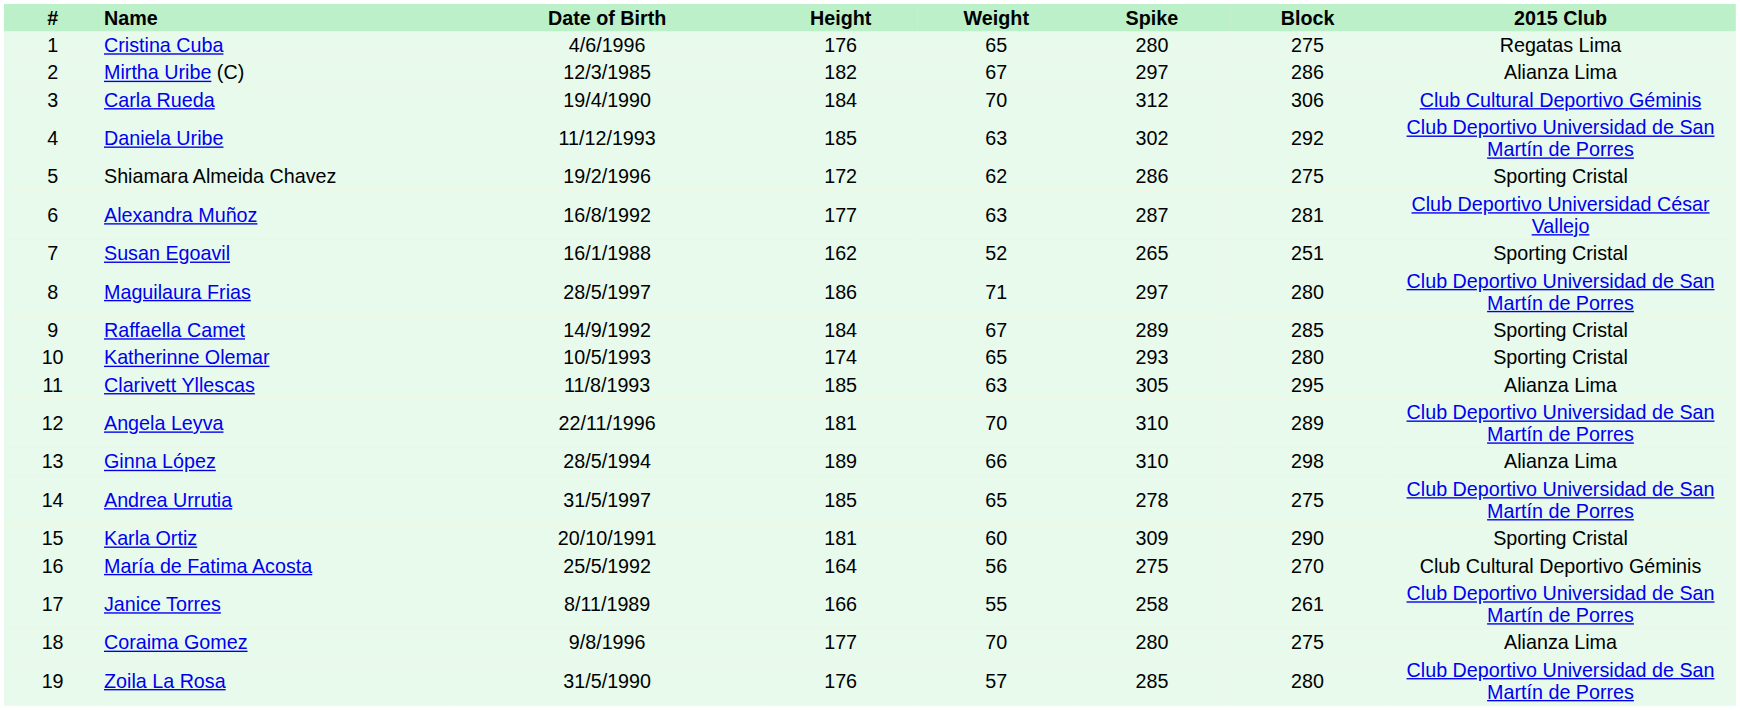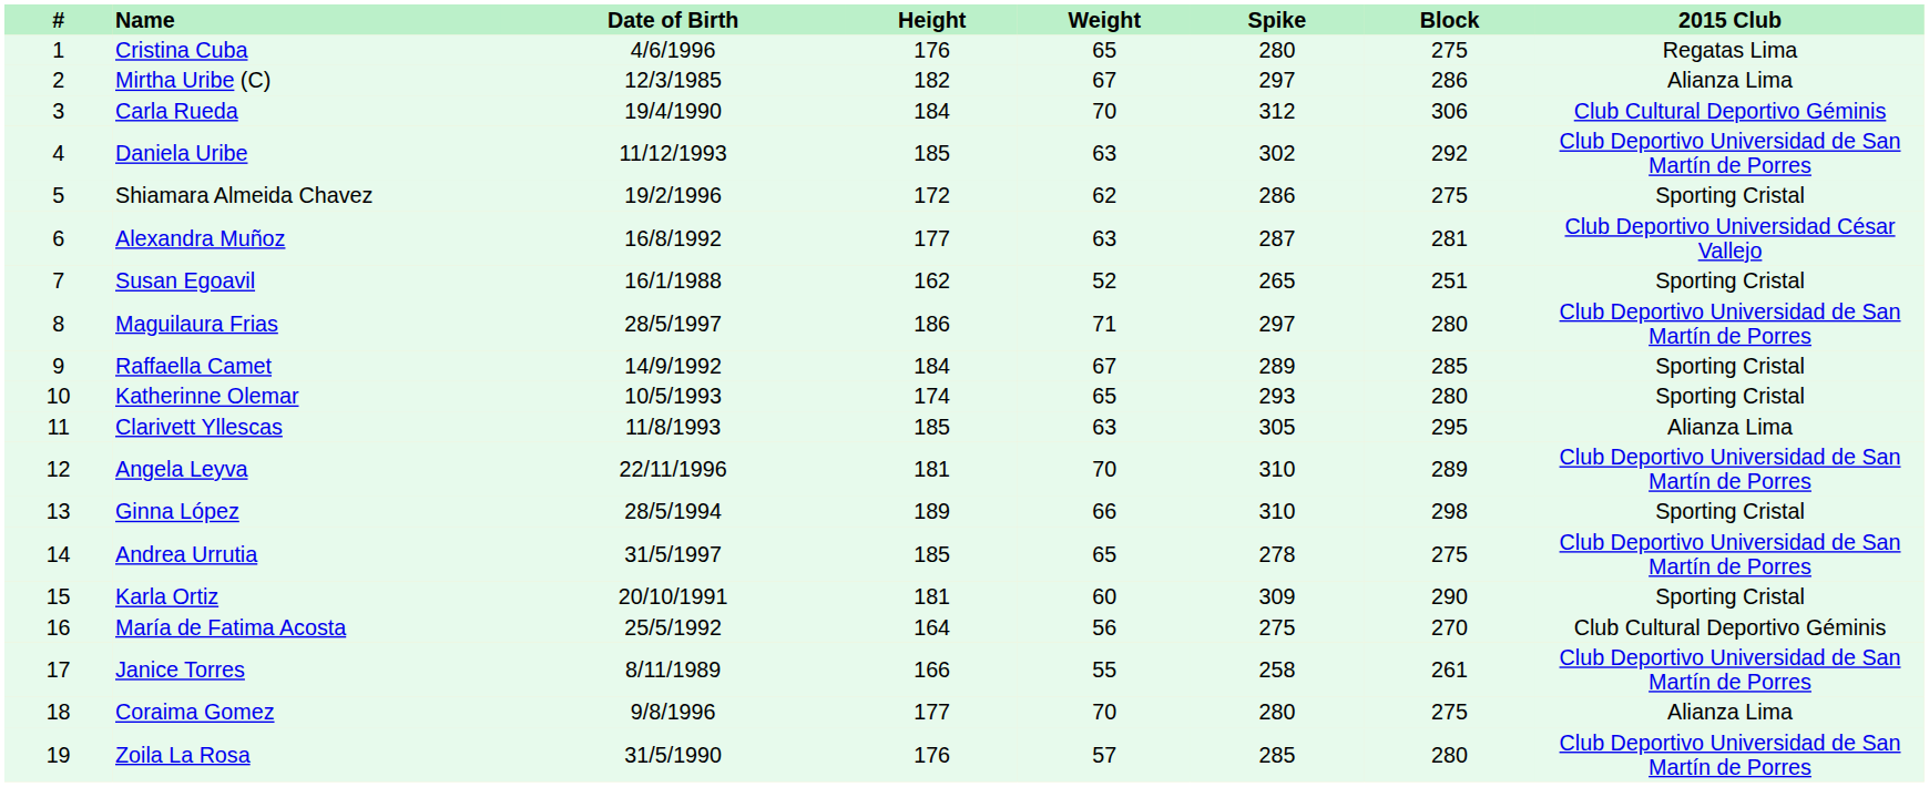 <table border=0 cellpadding=2 cellspacing=0  |- bgcolor=#FFECCE style="text-align:center; font-size:90%;" width=100%>
 <tr bgcolor=#BBF0C9>
 <th width=5%>#</th>
 <th width=18% align=left>Name</th>
 <th width=16%>Date of Birth</th>
 <th width=8%>Height</th>
 <th width=8%>Weight</th>
 <th width=8%>Spike</th>
 <th width=8%>Block</th>
 <th width=18%>2015 Club</th>
 </tr>
 <tr bgcolor=#E7FAEC>
 <td>1</td>
 <td align=left><a href='#'>Cristina Cuba</a></td>
 <td>4/6/1996</td>
 <td>176</td>
 <td>65</td>
 <td>280</td>
 <td>275</td>
 <td>Regatas Lima</td>
 </tr>
 <tr bgcolor=#E7FAEC>
 <td>2</td>
 <td align=left><a href='#'>Mirtha Uribe</a> (C)</td>
 <td>12/3/1985</td>
 <td>182</td>
 <td>67</td>
 <td>297</td>
 <td>286</td>
 <td>Alianza Lima</td>
 </tr>
 <tr bgcolor=#E7FAEC>
 <td>3</td>
 <td align=left><a href='#'>Carla Rueda</a></td>
 <td>19/4/1990</td>
 <td>184</td>
 <td>70</td>
 <td>312</td>
 <td>306</td>
 <td><a href='#'>Club Cultural Deportivo Géminis</a></td>
 </tr>
 <tr bgcolor=#E7FAEC>
 <td>4</td>
 <td align=left><a href='#'>Daniela Uribe</a></td>
 <td>11/12/1993</td>
 <td>185</td>
 <td>63</td>
 <td>302</td>
 <td>292</td>
 <td><a href='#'>Club Deportivo Universidad de San Martín de Porres</a></td>
 </tr>
 <tr bgcolor=#E7FAEC>
 <td>5</td>
 <td align=left>Shiamara Almeida Chavez</td>
 <td>19/2/1996</td>
 <td>172</td>
 <td>62</td>
 <td>286</td>
 <td>275</td>
 <td>Sporting Cristal</td>
 </tr>
 <tr bgcolor=#E7FAEC>
 <td>6</td>
 <td align=left><a href='#'>Alexandra Muñoz</a></td>
 <td>16/8/1992</td>
 <td>177</td>
 <td>63</td>
 <td>287</td>
 <td>281</td>
 <td><a href='#'>Club Deportivo Universidad César Vallejo</a></td>
 </tr>
 <tr bgcolor=#E7FAEC>
 <td>7</td>
 <td align=left><a href='#'>Susan Egoavil</a></td>
 <td>16/1/1988</td>
 <td>162</td>
 <td>52</td>
 <td>265</td>
 <td>251</td>
 <td>Sporting Cristal</td>
 </tr>
 <tr bgcolor=#E7FAEC>
 <td>8</td>
 <td align=left><a href='#'>Maguilaura Frias</a></td>
 <td>28/5/1997</td>
 <td>186</td>
 <td>71</td>
 <td>297</td>
 <td>280</td>
 <td><a href='#'>Club Deportivo Universidad de San Martín de Porres</a></td>
 </tr>
 <tr bgcolor=#E7FAEC>
 <td>9</td>
 <td align=left><a href='#'>Raffaella Camet</a></td>
 <td>14/9/1992</td>
 <td>184</td>
 <td>67</td>
 <td>289</td>
 <td>285</td>
 <td>Sporting Cristal</td>
 </tr>
 <tr bgcolor=#E7FAEC>
 <td>10</td>
 <td align=left><a href='#'>Katherinne Olemar</a></td>
 <td>10/5/1993</td>
 <td>174</td>
 <td>65</td>
 <td>293</td>
 <td>280</td>
 <td>Sporting Cristal</td>
 </tr>
 <tr bgcolor=#E7FAEC>
 <td>11</td>
 <td align=left><a href='#'>Clarivett Yllescas</a></td>
 <td>11/8/1993</td>
 <td>185</td>
 <td>63</td>
 <td>305</td>
 <td>295</td>
 <td>Alianza Lima</td>
 </tr>
 <tr bgcolor=#E7FAEC>
 <td>12</td>
 <td align=left><a href='#'>Angela Leyva</a></td>
 <td>22/11/1996</td>
 <td>181</td>
 <td>70</td>
 <td>310</td>
 <td>289</td>
 <td><a href='#'>Club Deportivo Universidad de San Martín de Porres</a></td>
 </tr>
 <tr bgcolor=#E7FAEC>
 <td>13</td>
 <td align=left><a href='#'>Ginna López</a></td>
 <td>28/5/1994</td>
 <td>189</td>
 <td>66</td>
 <td>310</td>
 <td>298</td>
-<td>Alianza Lima</td>
+<td>Sporting Cristal</td>
 </tr>
 <tr bgcolor=#E7FAEC>
 <td>14</td>
 <td align=left><a href='#'>Andrea Urrutia</a></td>
 <td>31/5/1997</td>
 <td>185</td>
 <td>65</td>
 <td>278</td>
 <td>275</td>
 <td><a href='#'>Club Deportivo Universidad de San Martín de Porres</a></td>
 </tr>
 <tr bgcolor=#E7FAEC>
 <td>15</td>
 <td align=left><a href='#'>Karla Ortiz</a></td>
 <td>20/10/1991</td>
 <td>181</td>
 <td>60</td>
 <td>309</td>
 <td>290</td>
 <td>Sporting Cristal</td>
 </tr>
 <tr bgcolor=#E7FAEC>
 <td>16</td>
 <td align=left><a href='#'>María de Fatima Acosta</a></td>
 <td>25/5/1992</td>
 <td>164</td>
 <td>56</td>
 <td>275</td>
 <td>270</td>
 <td>Club Cultural Deportivo Géminis</td>
 </tr>
 <tr bgcolor=#E7FAEC>
 <td>17</td>
 <td align=left><a href='#'>Janice Torres</a></td>
 <td>8/11/1989</td>
 <td>166</td>
 <td>55</td>
 <td>258</td>
 <td>261</td>
 <td><a href='#'>Club Deportivo Universidad de San Martín de Porres</a></td>
 </tr>
 <tr bgcolor=#E7FAEC>
 <td>18</td>
 <td align=left><a href='#'>Coraima Gomez</a></td>
 <td>9/8/1996</td>
 <td>177</td>
 <td>70</td>
 <td>280</td>
 <td>275</td>
 <td>Alianza Lima</td>
 </tr>
 <tr bgcolor=#E7FAEC>
 <td>19</td>
 <td align=left><a href='#'>Zoila La Rosa</a></td>
 <td>31/5/1990</td>
 <td>176</td>
 <td>57</td>
 <td>285</td>
 <td>280</td>
 <td><a href='#'>Club Deportivo Universidad de San Martín de Porres</a></td>
 </tr>
 <tr bgcolor=#E7FAEC>
 </tr>
 </table>
